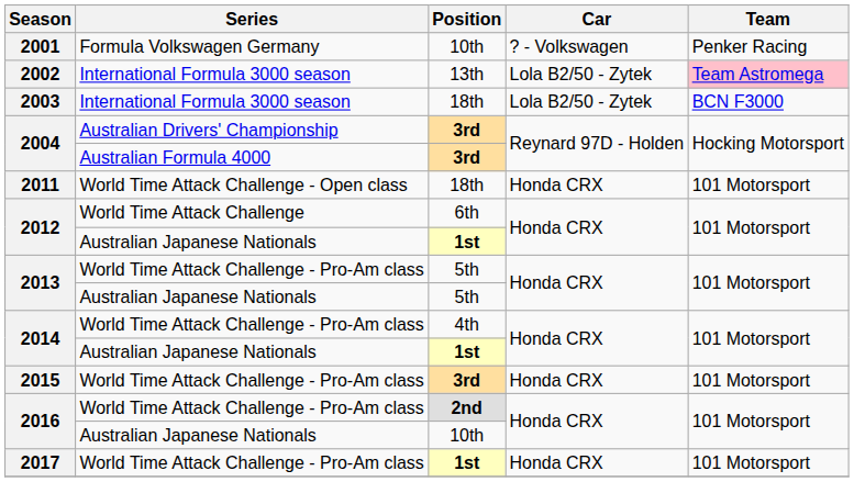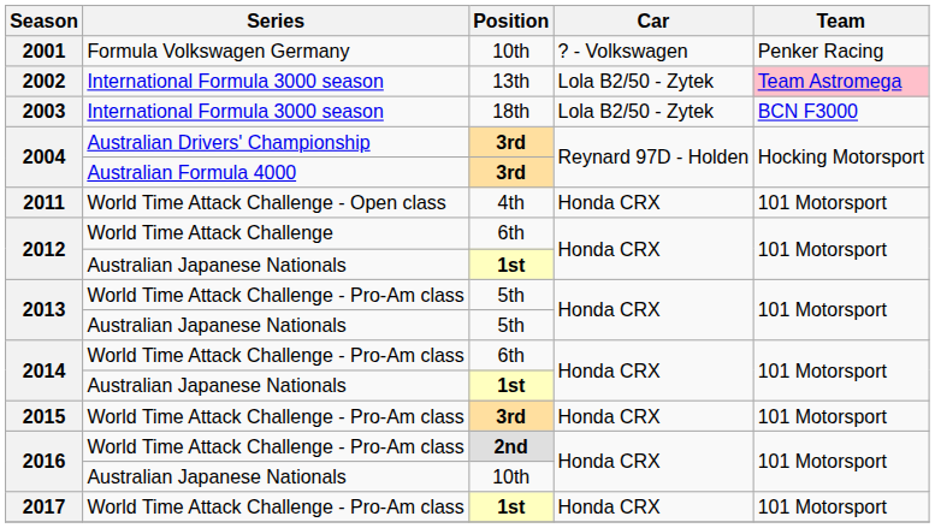 <table class="wikitable" style="font-size: 95%;">
 <tr>
 <th>Season</th>
 <th>Series</th>
 <th>Position</th>
 <th>Car</th>
 <th>Team</th>
 </tr>
 <tr>
 <th>2001</th>
 <td>Formula Volkswagen Germany</td>
 <td align=center>10th</td>
 <td>? - Volkswagen</td>
 <td>Penker Racing</td>
 </tr>
 <tr>
 <th>2002</th>
 <td><a href='#'>International Formula 3000 season</a></td>
 <td align=center>13th</td>
 <td>Lola B2/50 - Zytek</td>
 <td style="background: pink;"><a href='#'>Team Astromega</a></td>
 </tr>
 <tr>
 <th>2003</th>
 <td><a href='#'>International Formula 3000 season</a></td>
 <td align=center>18th</td>
 <td>Lola B2/50 - Zytek</td>
 <td><a href='#'>BCN F3000</a></td>
 </tr>
 <tr>
 <th rowspan=2>2004</th>
 <td><a href='#'>Australian Drivers' Championship</a></td>
 <td align=center style="background-color:#ffdf9f"><strong>3rd</strong></td>
 <td rowspan=2>Reynard 97D - Holden</td>
 <td rowspan=2>Hocking Motorsport</td>
 </tr>
 <tr>
 <td><a href='#'>Australian Formula 4000</a></td>
 <td align=center style="background-color:#ffdf9f"><strong>3rd</strong></td>
 </tr>
 <tr>
 <th>2011</th>
 <td>World Time Attack Challenge - Open class</td>
-<td align=center>18th</td>
+<td align=center>4th</td>
 <td>Honda CRX</td>
 <td>101 Motorsport</td>
 </tr>
 <tr>
 <th rowspan=2>2012</th>
 <td>World Time Attack Challenge</td>
 <td align=center>6th</td>
 <td rowspan=2>Honda CRX</td>
 <td rowspan=2>101 Motorsport</td>
 </tr>
 <tr>
 <td>Australian Japanese Nationals</td>
 <td align=center style="background:#ffffbf;"><strong>1st</strong></td>
 </tr>
 <tr>
 <th rowspan=2>2013</th>
 <td>World Time Attack Challenge - Pro-Am class</td>
 <td align=center>5th</td>
 <td rowspan=2>Honda CRX</td>
 <td rowspan=2>101 Motorsport</td>
 </tr>
 <tr>
 <td>Australian Japanese Nationals</td>
 <td align=center>5th</td>
 </tr>
 <tr>
 <th rowspan=2>2014</th>
 <td>World Time Attack Challenge - Pro-Am class</td>
-<td align=center>4th</td>
+<td align=center>6th</td>
 <td rowspan=2>Honda CRX</td>
 <td rowspan=2>101 Motorsport</td>
 </tr>
 <tr>
 <td>Australian Japanese Nationals</td>
 <td align=center style="background:#ffffbf;"><strong>1st</strong></td>
 </tr>
 <tr>
 <th>2015</th>
 <td>World Time Attack Challenge - Pro-Am class</td>
 <td align=center style="background-color:#ffdf9f"><strong>3rd</strong></td>
 <td>Honda CRX</td>
 <td>101 Motorsport</td>
 </tr>
 <tr>
 <th rowspan=2>2016</th>
 <td>World Time Attack Challenge - Pro-Am class</td>
 <td align=center style="background:#dfdfdf;"><strong>2nd</strong></td>
 <td rowspan=2>Honda CRX</td>
 <td rowspan=2>101 Motorsport</td>
 </tr>
 <tr>
 <td>Australian Japanese Nationals</td>
 <td align=center>10th</td>
 </tr>
 <tr>
 <th>2017</th>
 <td>World Time Attack Challenge - Pro-Am class</td>
 <td align=center style="background:#ffffbf;"><strong>1st</strong></td>
 <td>Honda CRX</td>
 <td>101 Motorsport</td>
 </tr>
 <tr>
 </tr>
 </table>
